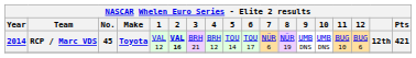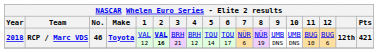 <table class="wikitable" style="text-align:center; font-size:75%">
 <tr>
 <th colspan=21><a href='#'>NASCAR</a> <a href='#'>Whelen Euro Series</a> - Elite 2 results</th>
 </tr>
 <tr>
 <th>Year</th>
 <th>Team</th>
 <th>No.</th>
 <th>Make</th>
 <th>1</th>
 <th>2</th>
 <th>3</th>
 <th>4</th>
 <th>5</th>
 <th>6</th>
 <th>7</th>
 <th>8</th>
 <th>9</th>
 <th>10</th>
 <th>11</th>
 <th>12</th>
 <th></th>
 <th>Pts</th>
 </tr>
 <tr>
-<th><a href='#'>2014</a></th>
+<th><a href='#'>2018</a></th>
 <th>RCP / <a href='#'>Marc VDS</a></th>
-<th>45</th>
+<th>46</th>
 <th><a href='#'>Toyota</a></th>
 <td style="background:#DFFFDF"><a href='#'>VAL</a><br><small>12</small></td>
 <td style="background:#DFFFDF"><strong><a href='#'>VAL</a><br><small>16</small></strong></td>
 <td style="background:#EFCFFF"><a href='#'>BRH</a><br><small>21</small></td>
 <td style="background:#DFFFDF"><a href='#'>BRH</a><br><small>12</small></td>
 <td style="background:#DFFFDF"><a href='#'>TOU</a><br><small>14</small></td>
 <td style="background:#DFFFDF"><a href='#'>TOU</a><br><small>17</small></td>
 <td style="background:#FFDF9F"><a href='#'>NÜR</a><br><small>6</small></td>
 <td style="background:#EFCFFF"><a href='#'>NÜR</a><br><small>19</small></td>
 <td style="background:#FFFFFF;"><a href='#'>UMB</a><br><small>DNS</small></td>
 <td style="background:#FFFFFF;"><a href='#'>UMB</a><br><small>DNS</small></td>
 <td style="background:#FFDF9F"><a href='#'>BUG</a><br><small>10</small></td>
 <td style="background:#FFDF9F"><a href='#'>BUG</a><br><small>6</small></td>
 <th>12th</th>
 <th>421</th>
 </tr>
 <tr>
 </tr>
 </table>
